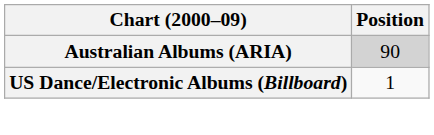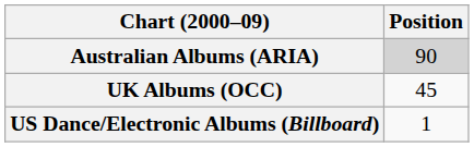 <table class="wikitable sortable plainrowheaders">
 <tr>
 <th>Chart (2000–09)</th>
 <th>Position</th>
 </tr>
 <tr>
 <th scope="row">Australian Albums (ARIA)</th>
 <td style="background: lightgrey; text-align:center;">90</td>
 </tr>
 <tr>
+<th scope="row">UK Albums (OCC)</th>
+<td style="text-align:center;">45</td>
+</tr>
+<tr>
 <th scope="row">US Dance/Electronic Albums (<em>Billboard</em>)</th>
 <td style="text-align:center;">1</td>
 </tr>
 </table>
